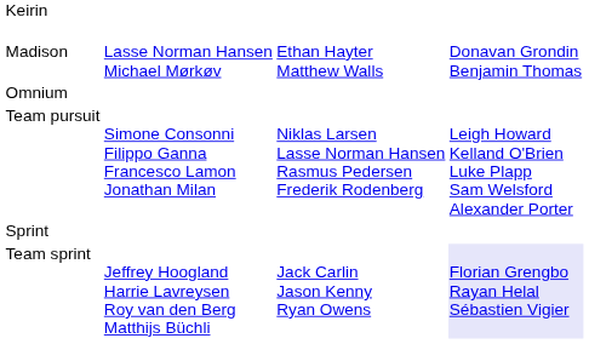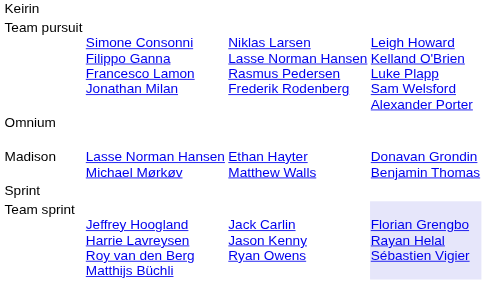 <table>
 <tr>
 <td>Keirin<br></td>
+<td></td>
+<td></td>
+<td></td>
+</tr>
+<tr valign="top">
+<td>Team pursuit<br></td>
+<td><br><a href='#'>Simone Consonni</a><br><a href='#'>Filippo Ganna</a><br><a href='#'>Francesco Lamon</a><br><a href='#'>Jonathan Milan</a></td>
+<td><br><a href='#'>Niklas Larsen</a><br><a href='#'>Lasse Norman Hansen</a><br><a href='#'>Rasmus Pedersen</a><br><a href='#'>Frederik Rodenberg</a></td>
+<td><br><a href='#'>Leigh Howard</a><br><a href='#'>Kelland O'Brien</a><br><a href='#'>Luke Plapp</a><br><a href='#'>Sam Welsford</a><br><a href='#'>Alexander Porter</a></td>
+</tr>
+<tr>
+<td>Omnium<br></td>
 <td></td>
 <td></td>
 <td></td>
 </tr>
 <tr>
 <td>Madison<br></td>
 <td><br><a href='#'>Lasse Norman Hansen</a><br><a href='#'>Michael Mørkøv</a></td>
 <td><br><a href='#'>Ethan Hayter</a><br><a href='#'>Matthew Walls</a></td>
 <td><br><a href='#'>Donavan Grondin</a><br><a href='#'>Benjamin Thomas</a></td>
-</tr>
-<tr>
-<td>Omnium<br></td>
-<td></td>
-<td></td>
-<td></td>
-</tr>
-<tr valign="top">
-<td>Team pursuit<br></td>
-<td><br><a href='#'>Simone Consonni</a><br><a href='#'>Filippo Ganna</a><br><a href='#'>Francesco Lamon</a><br><a href='#'>Jonathan Milan</a></td>
-<td><br><a href='#'>Niklas Larsen</a><br><a href='#'>Lasse Norman Hansen</a><br><a href='#'>Rasmus Pedersen</a><br><a href='#'>Frederik Rodenberg</a></td>
-<td><br><a href='#'>Leigh Howard</a><br><a href='#'>Kelland O'Brien</a><br><a href='#'>Luke Plapp</a><br><a href='#'>Sam Welsford</a><br><a href='#'>Alexander Porter</a></td>
 </tr>
 <tr>
 <td>Sprint<br></td>
 <td></td>
 <td></td>
 <td></td>
 </tr>
 <tr valign="top">
 <td>Team sprint<br></td>
 <td><br><a href='#'>Jeffrey Hoogland</a><br><a href='#'>Harrie Lavreysen</a><br><a href='#'>Roy van den Berg</a><br><a href='#'>Matthijs Büchli</a></td>
 <td><br><a href='#'>Jack Carlin</a><br><a href='#'>Jason Kenny</a><br><a href='#'>Ryan Owens</a></td>
 <td style="background: lavender;"><br><a href='#'>Florian Grengbo</a><br><a href='#'>Rayan Helal</a><br><a href='#'>Sébastien Vigier</a></td>
 </tr>
 </table>
